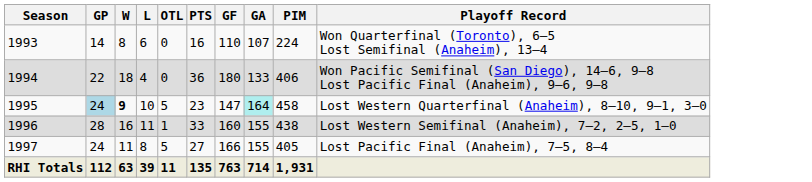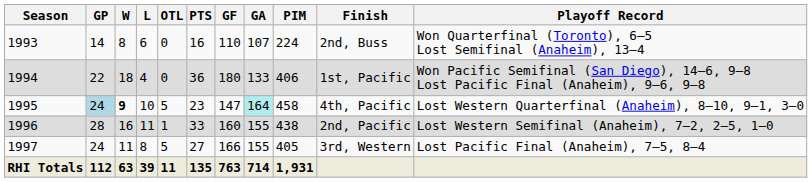 <table class="wikitable">
 <tr>
 <th>Season</th>
 <th>GP</th>
 <th>W</th>
 <th>L</th>
 <th>OTL</th>
 <th>PTS</th>
 <th>GF</th>
 <th>GA</th>
 <th>PIM</th>
+<th>Finish</th>
 <th>Playoff Record</th>
 </tr>
 <tr>
 <td>1993</td>
 <td>14</td>
 <td>8</td>
 <td>6</td>
 <td>0</td>
 <td>16</td>
 <td>110</td>
 <td>107</td>
 <td>224</td>
+<td>2nd, Buss</td>
 <td>Won Quarterfinal (<a href='#'>Toronto</a>), 6–5 <br> Lost Semifinal (<a href='#'>Anaheim</a>), 13–4</td>
 </tr>
 <tr bgcolor="#dddddd">
 <td>1994</td>
 <td>22</td>
 <td>18</td>
 <td>4</td>
 <td>0</td>
 <td>36</td>
 <td>180</td>
 <td>133</td>
 <td>406</td>
+<td>1st, Pacific</td>
 <td>Won Pacific Semifinal (<a href='#'>San Diego</a>), 14–6, 9–8 <br> Lost Pacific Final (Anaheim), 9–6, 9–8</td>
 </tr>
 <tr>
 <td>1995</td>
 <td style="background: lightblue;">24</td>
 <td><strong>9</strong></td>
 <td>10</td>
 <td>5</td>
 <td>23</td>
 <td>147</td>
 <td style="background: paleturquoise;">164</td>
 <td>458</td>
+<td>4th, Pacific</td>
 <td>Lost Western Quarterfinal (<a href='#'>Anaheim</a>), 8–10, 9–1, 3–0</td>
 </tr>
 <tr bgcolor="#dddddd">
 <td>1996</td>
 <td>28</td>
 <td>16</td>
 <td>11</td>
 <td>1</td>
 <td>33</td>
 <td>160</td>
 <td>155</td>
 <td>438</td>
+<td>2nd, Pacific</td>
 <td>Lost Western Semifinal (Anaheim), 7–2, 2–5, 1–0</td>
 </tr>
 <tr>
 <td>1997</td>
 <td>24</td>
 <td>11</td>
 <td>8</td>
 <td>5</td>
 <td>27</td>
 <td>166</td>
 <td>155</td>
 <td>405</td>
+<td>3rd, Western</td>
 <td>Lost Pacific Final (Anaheim), 7–5, 8–4</td>
 </tr>
 <tr bgcolor="#eeeddd">
 <td><strong>RHI Totals</strong></td>
 <td><strong>112</strong></td>
 <td><strong>63</strong></td>
 <td><strong>39</strong></td>
 <td><strong>11</strong></td>
 <td><strong>135</strong></td>
 <td><strong>763</strong></td>
 <td><strong>714</strong></td>
 <td><strong>1,931</strong></td>
 <td></td>
+<td></td>
 </tr>
 </table>
